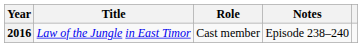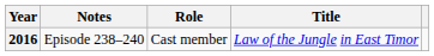 <table class="wikitable plainrowheaders">
 <tr>
 <th scope="col">Year</th>
+<th scope="col">Notes</th>
+<th scope="col">Role</th>
 <th scope="col">Title</th>
-<th scope="col">Role</th>
-<th scope="col">Notes</th>
 <th scope="col"></th>
 </tr>
 <tr>
 <th scope="row">2016</th>
+<td>Episode 238–240</td>
+<td>Cast member</td>
 <td><em><a href='#'>Law of the Jungle</a> <a href='#'>in East Timor</a></em></td>
-<td>Cast member</td>
-<td>Episode 238–240</td>
 <td style="text-align:center"></td>
 </tr>
 </table>
